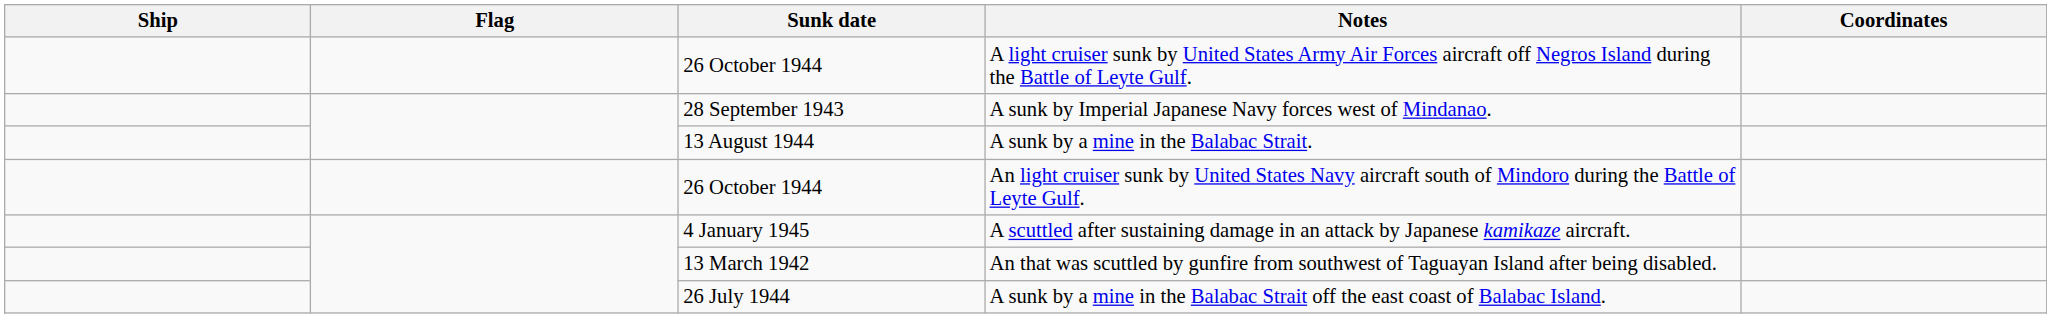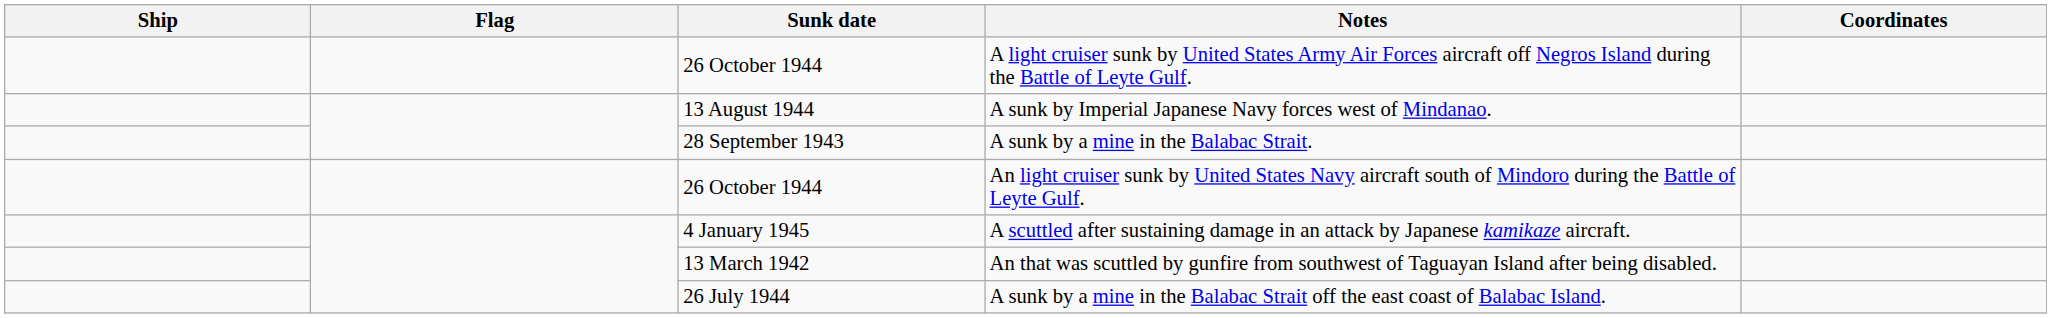 <table class="wikitable sortable" style="width:100%" |>
 <tr>
 <th width="15%">Ship</th>
 <th width="18%">Flag</th>
 <th width="15%" align="right">Sunk date</th>
 <th width="37%">Notes</th>
 <th width="15%">Coordinates</th>
 </tr>
 <tr>
 <td scope="row" data-sort-value="Abukuma"></td>
 <td></td>
 <td>26 October 1944</td>
 <td>A  <a href='#'>light cruiser</a> sunk by <a href='#'>United States Army Air Forces</a> aircraft off <a href='#'>Negros Island</a> during the <a href='#'>Battle of Leyte Gulf</a>.</td>
 <td></td>
 </tr>
 <tr>
 <td scope="row" data-sort-value="Cisco"></td>
 <td rowspan="2"></td>
-<td>28 September 1943</td>
+<td>13 August 1944</td>
 <td>A  sunk by Imperial Japanese Navy forces west of <a href='#'>Mindanao</a>.</td>
 <td></td>
 </tr>
 <tr>
 <td scope="row" data-sort-value="Flier"></td>
-<td>13 August 1944</td>
+<td>28 September 1943</td>
 <td>A  sunk by a <a href='#'>mine</a> in the <a href='#'>Balabac Strait</a>.</td>
 <td></td>
 </tr>
 <tr>
 <td scope="row" data-sort-value="Noshiro"></td>
 <td></td>
 <td>26 October 1944</td>
 <td>An  <a href='#'>light cruiser</a> sunk by <a href='#'>United States Navy</a> aircraft south of <a href='#'>Mindoro</a> during the <a href='#'>Battle of Leyte Gulf</a>.</td>
 <td></td>
 </tr>
 <tr>
 <td scope="row" data-sort-value="Ommaney Bay"></td>
 <td rowspan="3"></td>
 <td>4 January 1945</td>
 <td>A  <a href='#'>scuttled</a> after sustaining damage in an attack by Japanese <em><a href='#'>kamikaze</a></em> aircraft.</td>
 <td></td>
 </tr>
 <tr>
 <td></td>
 <td>13 March 1942</td>
 <td>An  that was scuttled by gunfire from   southwest of Taguayan Island after being disabled.</td>
 <td></td>
 </tr>
 <tr>
 <td scope="row" data-sort-value="Robalo"></td>
 <td>26 July 1944</td>
 <td>A  sunk by a <a href='#'>mine</a> in the <a href='#'>Balabac Strait</a> off the east coast of <a href='#'>Balabac Island</a>.</td>
 <td></td>
 </tr>
 </table>
